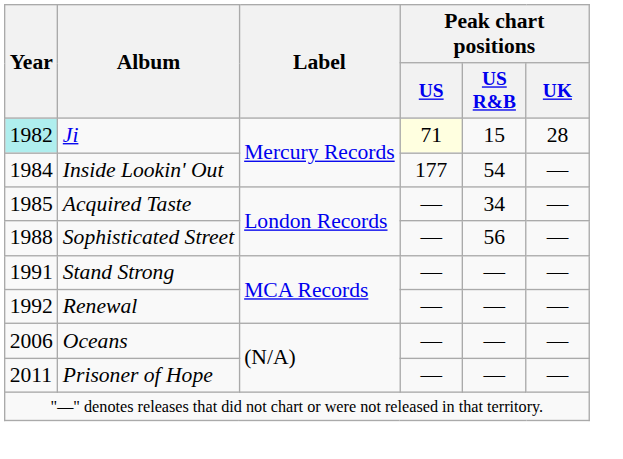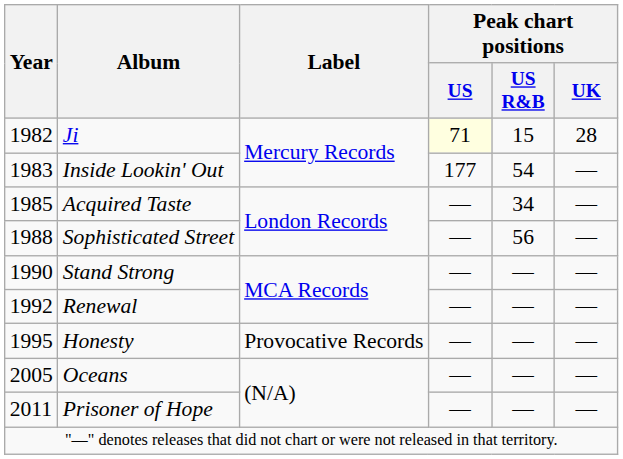 <table class="wikitable">
 <tr>
 <th scope="col" rowspan="2">Year</th>
 <th scope="col" rowspan="2">Album</th>
 <th scope="col" rowspan="2">Label</th>
 <th scope="col" colspan="3">Peak chart positions</th>
 </tr>
 <tr>
 <th scope="col" style="font-size:90%;" width=40><a href='#'>US</a><br></th>
 <th scope="col" style="font-size:90%;" width=40><a href='#'>US R&B</a><br></th>
 <th scope="col" style="font-size:90%;" width=40><a href='#'>UK</a><br></th>
 </tr>
 <tr>
-<td style="background: paleturquoise;">1982</td>
+<td>1982</td>
 <td><em><a href='#'>Ji</a></em></td>
 <td rowspan="2"><a href='#'>Mercury Records</a></td>
 <td align=center style="background: lightyellow;">71</td>
 <td align=center>15</td>
 <td align=center>28</td>
 </tr>
 <tr>
-<td>1984</td>
+<td>1983</td>
 <td><em>Inside Lookin' Out</em></td>
 <td align=center>177</td>
 <td align=center>54</td>
 <td align=center>—</td>
 </tr>
 <tr>
 <td>1985</td>
 <td><em>Acquired Taste</em></td>
 <td rowspan="2"><a href='#'>London Records</a></td>
 <td align=center>—</td>
 <td align=center>34</td>
 <td align=center>—</td>
 </tr>
 <tr>
 <td>1988</td>
 <td><em>Sophisticated Street</em></td>
 <td align=center>—</td>
 <td align=center>56</td>
 <td align=center>—</td>
 </tr>
 <tr>
-<td>1991</td>
+<td>1990</td>
 <td><em>Stand Strong</em></td>
 <td rowspan="2"><a href='#'>MCA Records</a></td>
 <td align=center>—</td>
 <td align=center>—</td>
 <td align=center>—</td>
 </tr>
 <tr>
 <td>1992</td>
 <td><em>Renewal</em></td>
 <td align=center>—</td>
 <td align=center>—</td>
 <td align=center>—</td>
 </tr>
 <tr>
-<td>2006</td>
+<td>1995</td>
+<td><em>Honesty</em></td>
+<td rowspan="1">Provocative Records</td>
+<td align=center>—</td>
+<td align=center>—</td>
+<td align=center>—</td>
+</tr>
+<tr>
+<td>2005</td>
 <td><em>Oceans</em></td>
 <td rowspan="2">(N/A)</td>
 <td align=center>—</td>
 <td align=center>—</td>
 <td align=center>—</td>
 </tr>
 <tr>
 <td>2011</td>
 <td><em>Prisoner of Hope</em></td>
 <td align=center>—</td>
 <td align=center>—</td>
 <td align=center>—</td>
 </tr>
 <tr>
 <td colspan="6" style="text-align:center; font-size:9pt;">"—" denotes releases that did not chart or were not released in that territory.</td>
 </tr>
 </table>
